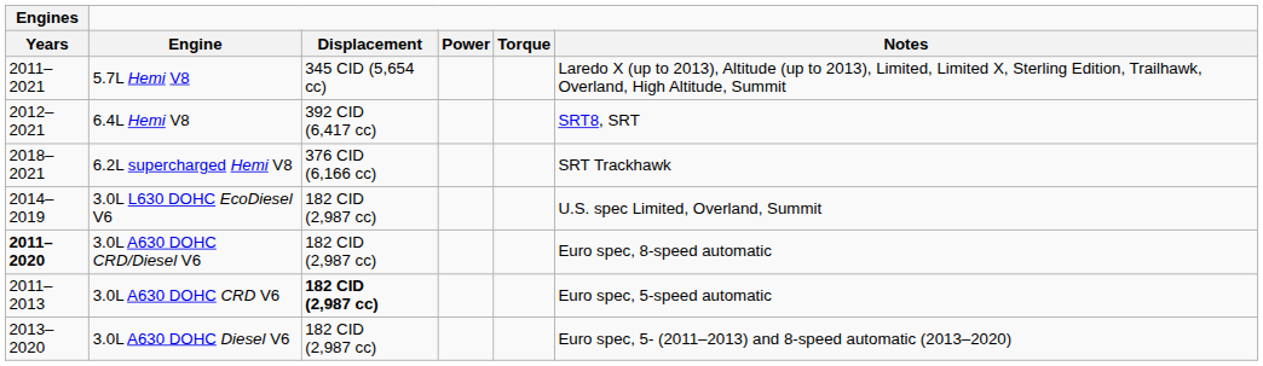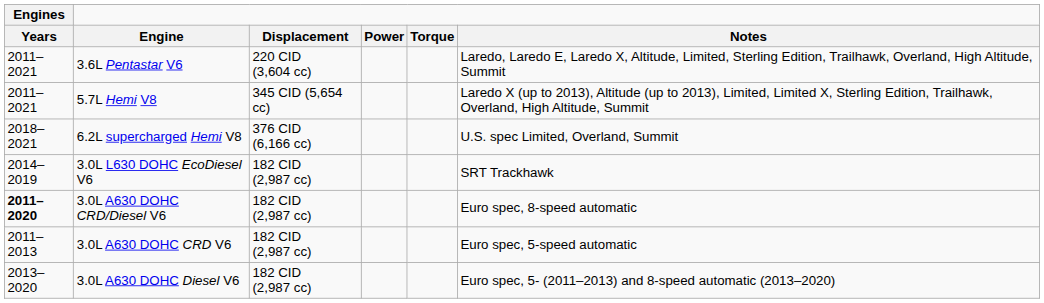 <table class="wikitable collapsible">
 <tr>
 <th>Engines</th>
 </tr>
 <tr>
 <th>Years</th>
 <th>Engine</th>
 <th>Displacement</th>
 <th>Power</th>
 <th>Torque</th>
 <th>Notes</th>
 </tr>
 <tr>
 <td>2011–2021</td>
+<td>3.6L <em><a href='#'>Pentastar</a></em> <a href='#'>V6</a></td>
+<td>220 CID (3,604 cc)</td>
+<td></td>
+<td></td>
+<td>Laredo, Laredo E, Laredo X, Altitude, Limited, Sterling Edition, Trailhawk, Overland, High Altitude, Summit</td>
+</tr>
+<tr>
+<td>2011–2021</td>
 <td>5.7L <em><a href='#'>Hemi</a></em> <a href='#'>V8</a></td>
 <td>345 CID (5,654 cc)</td>
 <td></td>
 <td></td>
 <td>Laredo X (up to 2013), Altitude (up to 2013), Limited, Limited X, Sterling Edition, Trailhawk, Overland, High Altitude, Summit</td>
 </tr>
 <tr>
-<td>2012–2021</td>
-<td>6.4L <em><a href='#'>Hemi</a></em> V8</td>
-<td>392 CID (6,417 cc)</td>
-<td></td>
-<td></td>
-<td><a href='#'>SRT8</a>, SRT</td>
-</tr>
-<tr>
 <td>2018–2021</td>
 <td>6.2L <a href='#'>supercharged</a> <em><a href='#'>Hemi</a></em> V8</td>
 <td>376 CID (6,166 cc)</td>
 <td></td>
 <td></td>
-<td>SRT Trackhawk</td>
+<td>U.S. spec Limited, Overland, Summit</td>
 </tr>
 <tr>
 <td>2014–2019</td>
 <td>3.0L <a href='#'>L630 DOHC</a> <em>EcoDiesel</em> V6</td>
 <td>182 CID (2,987 cc)</td>
 <td></td>
 <td></td>
-<td>U.S. spec Limited, Overland, Summit</td>
+<td>SRT Trackhawk</td>
 </tr>
 <tr>
 <td><strong>2011–2020</strong></td>
 <td>3.0L <a href='#'>A630 DOHC</a> <em>CRD/Diesel</em> V6</td>
 <td>182 CID (2,987 cc)</td>
 <td></td>
 <td></td>
 <td>Euro spec, 8-speed automatic</td>
 </tr>
 <tr>
 <td>2011–2013</td>
 <td>3.0L <a href='#'>A630 DOHC</a> <em>CRD</em> V6</td>
-<td><strong>182 CID (2,987 cc)</strong></td>
+<td>182 CID (2,987 cc)</td>
 <td></td>
 <td></td>
 <td>Euro spec, 5-speed automatic</td>
 </tr>
 <tr>
 <td>2013–2020</td>
 <td>3.0L <a href='#'>A630 DOHC</a> <em>Diesel</em> V6</td>
 <td>182 CID (2,987 cc)</td>
 <td></td>
 <td></td>
 <td>Euro spec, 5- (2011–2013) and 8-speed automatic (2013–2020)</td>
 </tr>
 </table>
